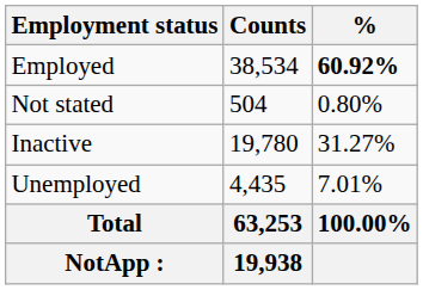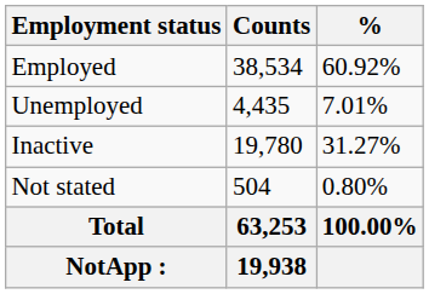 <table class="wikitable sortable">
 <tr>
 <th>Employment status</th>
 <th>Counts</th>
 <th>%</th>
 </tr>
 <tr>
 <td>Employed</td>
 <td>38,534</td>
-<td><strong>60.92%</strong></td>
+<td>60.92%</td>
 </tr>
 <tr>
-<td>Not stated</td>
-<td>504</td>
-<td>0.80%</td>
+<td>Unemployed</td>
+<td>4,435</td>
+<td>7.01%</td>
 </tr>
 <tr>
 <td>Inactive</td>
 <td>19,780</td>
 <td>31.27%</td>
 </tr>
 <tr>
-<td>Unemployed</td>
-<td>4,435</td>
-<td>7.01%</td>
+<td>Not stated</td>
+<td>504</td>
+<td>0.80%</td>
 </tr>
 <tr>
 <th>Total</th>
 <th>63,253</th>
 <th>100.00%</th>
 </tr>
 <tr>
 <th>NotApp :</th>
 <th>19,938</th>
 <th></th>
 </tr>
 </table>
